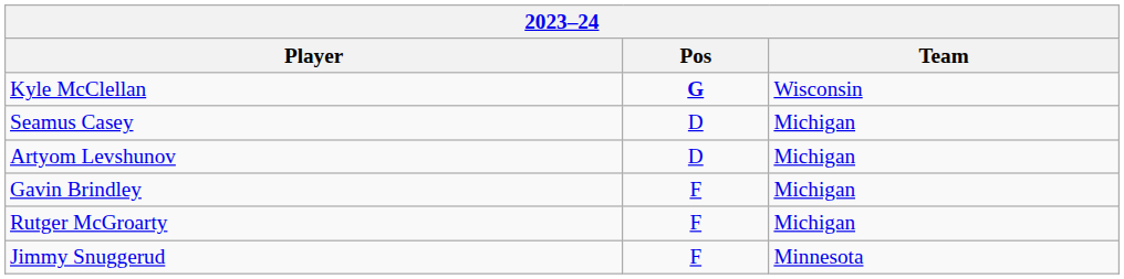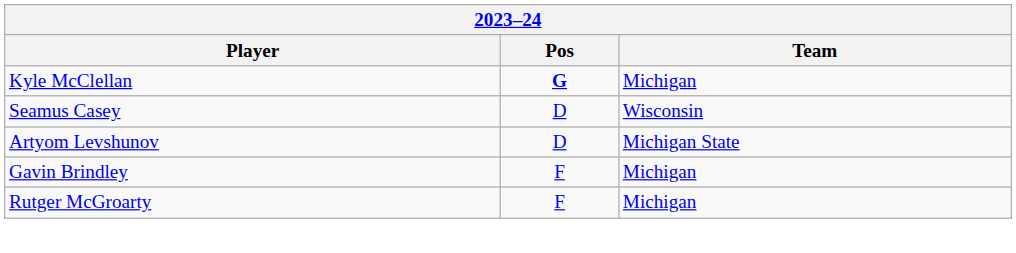 <table class="wikitable" width=95%>
 <tr>
 <th colspan=3><a href='#'>2023–24</a></th>
 </tr>
 <tr>
 <th>Player</th>
 <th>Pos</th>
 <th>Team</th>
 </tr>
 <tr>
 <td><a href='#'>Kyle McClellan</a></td>
 <td style="text-align:center;"><strong><a href='#'>G</a></strong></td>
-<td><a href='#'>Wisconsin</a></td>
+<td><a href='#'>Michigan</a></td>
 </tr>
 <tr>
 <td><a href='#'>Seamus Casey</a></td>
 <td style="text-align:center;"><a href='#'>D</a></td>
-<td><a href='#'>Michigan</a></td>
+<td><a href='#'>Wisconsin</a></td>
 </tr>
 <tr>
 <td><a href='#'>Artyom Levshunov</a></td>
 <td style="text-align:center;"><a href='#'>D</a></td>
-<td><a href='#'>Michigan</a></td>
+<td><a href='#'>Michigan State</a></td>
 </tr>
 <tr>
 <td><a href='#'>Gavin Brindley</a></td>
 <td style="text-align:center;"><a href='#'>F</a></td>
 <td><a href='#'>Michigan</a></td>
 </tr>
 <tr>
 <td><a href='#'>Rutger McGroarty</a></td>
 <td style="text-align:center;"><a href='#'>F</a></td>
 <td><a href='#'>Michigan</a></td>
 </tr>
-<tr>
-<td><a href='#'>Jimmy Snuggerud</a></td>
-<td style="text-align:center;"><a href='#'>F</a></td>
-<td><a href='#'>Minnesota</a></td>
-</tr>
 </table>
